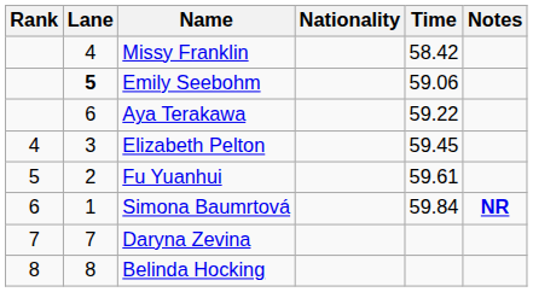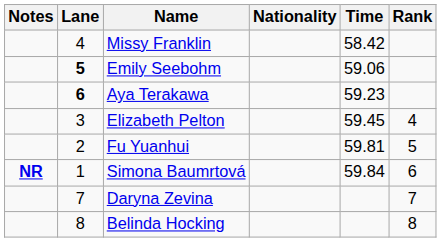 <table class="wikitable sortable" style="text-align:center">
 <tr>
-<th>Rank</th>
+<th>Notes</th>
 <th>Lane</th>
 <th>Name</th>
 <th>Nationality</th>
 <th>Time</th>
-<th>Notes</th>
+<th>Rank</th>
 </tr>
 <tr>
 <td></td>
 <td>4</td>
 <td align=left><a href='#'>Missy Franklin</a></td>
 <td align=left></td>
 <td>58.42</td>
 <td></td>
 </tr>
 <tr>
 <td></td>
 <td><strong>5</strong></td>
 <td align=left><a href='#'>Emily Seebohm</a></td>
 <td align=left></td>
 <td>59.06</td>
 <td></td>
 </tr>
 <tr>
 <td></td>
-<td>6</td>
+<td><strong>6</strong></td>
 <td align=left><a href='#'>Aya Terakawa</a></td>
 <td align=left></td>
-<td>59.22</td>
+<td>59.23</td>
 <td></td>
 </tr>
 <tr>
-<td>4</td>
+<td></td>
 <td>3</td>
 <td align=left><a href='#'>Elizabeth Pelton</a></td>
 <td align=left></td>
 <td>59.45</td>
-<td></td>
+<td>4</td>
 </tr>
 <tr>
-<td>5</td>
+<td></td>
 <td>2</td>
 <td align=left><a href='#'>Fu Yuanhui</a></td>
 <td align=left></td>
-<td>59.61</td>
-<td></td>
+<td>59.81</td>
+<td>5</td>
 </tr>
 <tr>
-<td>6</td>
+<td><strong><a href='#'>NR</a></strong></td>
 <td>1</td>
 <td align=left><a href='#'>Simona Baumrtová</a></td>
 <td align=left></td>
 <td>59.84</td>
-<td><strong><a href='#'>NR</a></strong></td>
+<td>6</td>
 </tr>
 <tr>
-<td>7</td>
+<td></td>
 <td>7</td>
 <td align=left><a href='#'>Daryna Zevina</a></td>
 <td align=left></td>
 <td></td>
-<td></td>
+<td>7</td>
 </tr>
 <tr>
-<td>8</td>
+<td></td>
 <td>8</td>
 <td align=left><a href='#'>Belinda Hocking</a></td>
 <td align=left></td>
 <td></td>
-<td></td>
+<td>8</td>
 </tr>
 </table>
